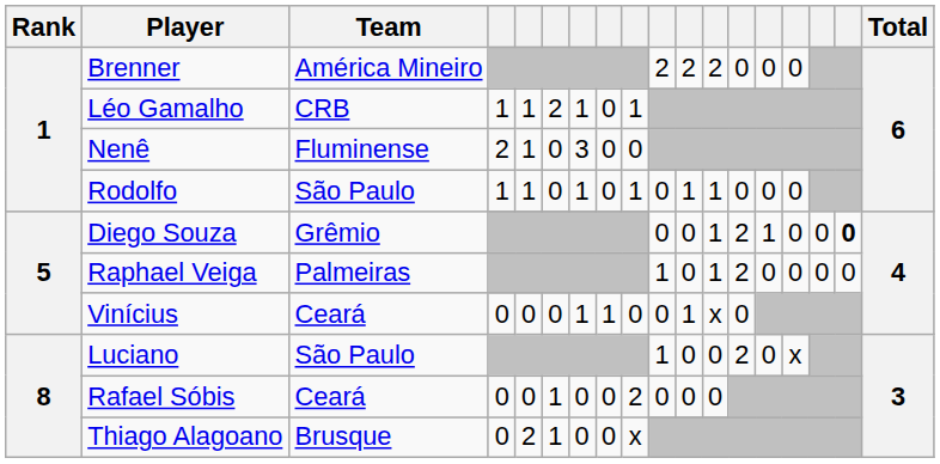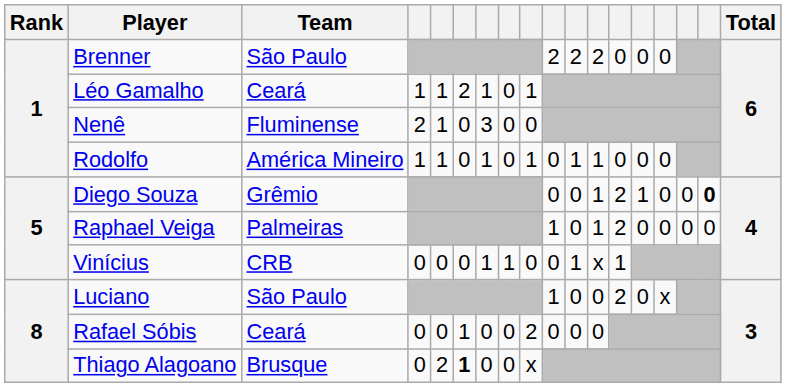 <table class="wikitable" style="text-align:center; font-size:90%">
 <tr>
 <th>Rank</th>
 <th>Player</th>
 <th>Team</th>
 <th></th>
 <th></th>
 <th></th>
 <th></th>
 <th></th>
 <th></th>
 <th></th>
 <th></th>
 <th></th>
 <th></th>
 <th></th>
 <th></th>
 <th></th>
 <th></th>
 <th>Total</th>
 </tr>
 <tr>
 <th rowspan=4>1</th>
 <td align=left> <a href='#'>Brenner</a></td>
-<td align=left> <a href='#'>América Mineiro</a></td>
+<td align=left> <a href='#'>São Paulo</a></td>
 <td bgcolor="silver" colspan=6></td>
 <td>2</td>
 <td>2</td>
 <td>2</td>
 <td>0</td>
 <td>0</td>
 <td>0</td>
 <td bgcolor="silver" colspan=2></td>
 <th rowspan=4>6</th>
 </tr>
 <tr>
 <td align=left> <a href='#'>Léo Gamalho</a></td>
-<td align=left> <a href='#'>CRB</a></td>
+<td align=left> <a href='#'>Ceará</a></td>
 <td>1</td>
 <td>1</td>
 <td>2</td>
 <td>1</td>
 <td>0</td>
 <td>1</td>
 <td bgcolor="silver" colspan=8></td>
 </tr>
 <tr>
 <td align=left> <a href='#'>Nenê</a></td>
 <td align=left> <a href='#'>Fluminense</a></td>
 <td>2</td>
 <td>1</td>
 <td>0</td>
 <td>3</td>
 <td>0</td>
 <td>0</td>
 <td bgcolor="silver" colspan=8></td>
 </tr>
 <tr>
 <td align=left> <a href='#'>Rodolfo</a></td>
-<td align=left> <a href='#'>São Paulo</a></td>
+<td align=left> <a href='#'>América Mineiro</a></td>
 <td>1</td>
 <td>1</td>
 <td>0</td>
 <td>1</td>
 <td>0</td>
 <td>1</td>
 <td>0</td>
 <td>1</td>
 <td>1</td>
 <td>0</td>
 <td>0</td>
 <td>0</td>
 <td bgcolor="silver" colspan=2></td>
 </tr>
 <tr>
 <th rowspan=3>5</th>
 <td align=left> <a href='#'>Diego Souza</a></td>
 <td align=left> <a href='#'>Grêmio</a></td>
 <td bgcolor="silver" colspan=6></td>
 <td>0</td>
 <td>0</td>
 <td>1</td>
 <td>2</td>
 <td>1</td>
 <td>0</td>
 <td>0</td>
 <td><strong>0</strong></td>
 <th rowspan=3>4</th>
 </tr>
 <tr>
 <td align=left> <a href='#'>Raphael Veiga</a></td>
 <td align=left> <a href='#'>Palmeiras</a></td>
 <td bgcolor="silver" colspan=6></td>
 <td>1</td>
 <td>0</td>
 <td>1</td>
 <td>2</td>
 <td>0</td>
 <td>0</td>
 <td>0</td>
 <td>0</td>
 </tr>
 <tr>
 <td align=left> <a href='#'>Vinícius</a></td>
-<td align=left> <a href='#'>Ceará</a></td>
+<td align=left> <a href='#'>CRB</a></td>
 <td>0</td>
 <td>0</td>
 <td>0</td>
 <td>1</td>
 <td>1</td>
 <td>0</td>
 <td>0</td>
 <td>1</td>
 <td>x</td>
-<td>0</td>
+<td>1</td>
 <td bgcolor="silver" colspan=4></td>
 </tr>
 <tr>
 <th rowspan=3>8</th>
 <td align=left> <a href='#'>Luciano</a></td>
 <td align=left> <a href='#'>São Paulo</a></td>
 <td bgcolor="silver" colspan=6></td>
 <td>1</td>
 <td>0</td>
 <td>0</td>
 <td>2</td>
 <td>0</td>
 <td>x</td>
 <td bgcolor="silver" colspan=2></td>
 <th rowspan=3>3</th>
 </tr>
 <tr>
 <td align=left> <a href='#'>Rafael Sóbis</a></td>
 <td align=left> <a href='#'>Ceará</a></td>
 <td>0</td>
 <td>0</td>
 <td>1</td>
 <td>0</td>
 <td>0</td>
 <td>2</td>
 <td>0</td>
 <td>0</td>
 <td>0</td>
 <td bgcolor="silver" colspan=5></td>
 </tr>
 <tr>
 <td align=left> <a href='#'>Thiago Alagoano</a></td>
 <td align=left> <a href='#'>Brusque</a></td>
 <td>0</td>
 <td>2</td>
-<td>1</td>
+<td><strong>1</strong></td>
 <td>0</td>
 <td>0</td>
 <td>x</td>
 <td bgcolor="silver" colspan=8></td>
 </tr>
 </table>
